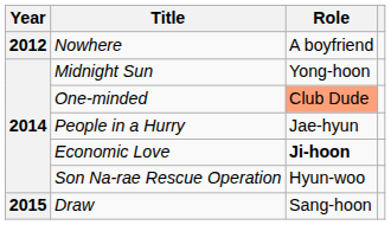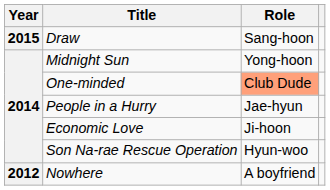 <table class="wikitable plainrowheaders sortable">
 <tr>
 <th scope="col">Year</th>
 <th scope="col">Title</th>
 <th scope="col">Role</th>
 <th scope="col" class="unsortable"></th>
 </tr>
 <tr>
-<th scope="row">2012</th>
-<td><em>Nowhere</em></td>
-<td>A boyfriend</td>
+<th scope="row">2015</th>
+<td><em>Draw</em></td>
+<td>Sang-hoon</td>
 <td style="text-align:center"></td>
 </tr>
 <tr>
 <th scope="row" rowspan="5">2014</th>
 <td><em>Midnight Sun</em></td>
 <td>Yong-hoon</td>
 <td style="text-align:center"></td>
 </tr>
 <tr>
 <td><em>One-minded</em></td>
 <td style="background: lightsalmon;">Club Dude</td>
 <td style="text-align:center"></td>
 </tr>
 <tr>
 <td><em>People in a Hurry</em></td>
 <td>Jae-hyun</td>
 <td style="text-align:center"></td>
 </tr>
 <tr>
 <td><em>Economic Love</em></td>
-<td><strong>Ji-hoon</strong></td>
+<td>Ji-hoon</td>
 <td style="text-align:center"></td>
 </tr>
 <tr>
 <td><em>Son Na-rae Rescue Operation</em></td>
 <td>Hyun-woo</td>
 <td style="text-align:center"></td>
 </tr>
 <tr>
-<th scope="row">2015</th>
-<td><em>Draw</em></td>
-<td>Sang-hoon</td>
+<th scope="row">2012</th>
+<td><em>Nowhere</em></td>
+<td>A boyfriend</td>
 <td style="text-align:center"></td>
 </tr>
 </table>
